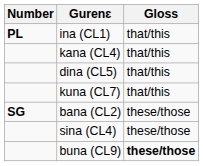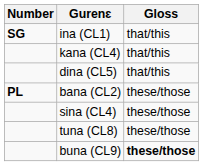 <table class="wikitable">
 <tr>
 <th>Number</th>
 <th>Gurenɛ</th>
 <th>Gloss</th>
 </tr>
 <tr>
-<td><strong>PL</strong></td>
+<td><strong>SG</strong></td>
 <td>ina (CL1)</td>
 <td>that/this</td>
 </tr>
 <tr>
 <td></td>
 <td>kana (CL4)</td>
 <td>that/this</td>
 </tr>
 <tr>
 <td></td>
 <td>dina (CL5)</td>
 <td>that/this</td>
 </tr>
 <tr>
-<td></td>
-<td>kuna (CL7)</td>
-<td>that/this</td>
-</tr>
-<tr>
-<td><strong>SG</strong></td>
+<td><strong>PL</strong></td>
 <td>bana (CL2)</td>
 <td>these/those</td>
 </tr>
 <tr>
 <td></td>
 <td>sina (CL4)</td>
 <td>these/those</td>
 </tr>
 <tr>
 <td></td>
+<td>tuna (CL8)</td>
+<td>these/those</td>
+</tr>
+<tr>
+<td></td>
 <td>buna (CL9)</td>
 <td><strong>these/those</strong></td>
 </tr>
 </table>
